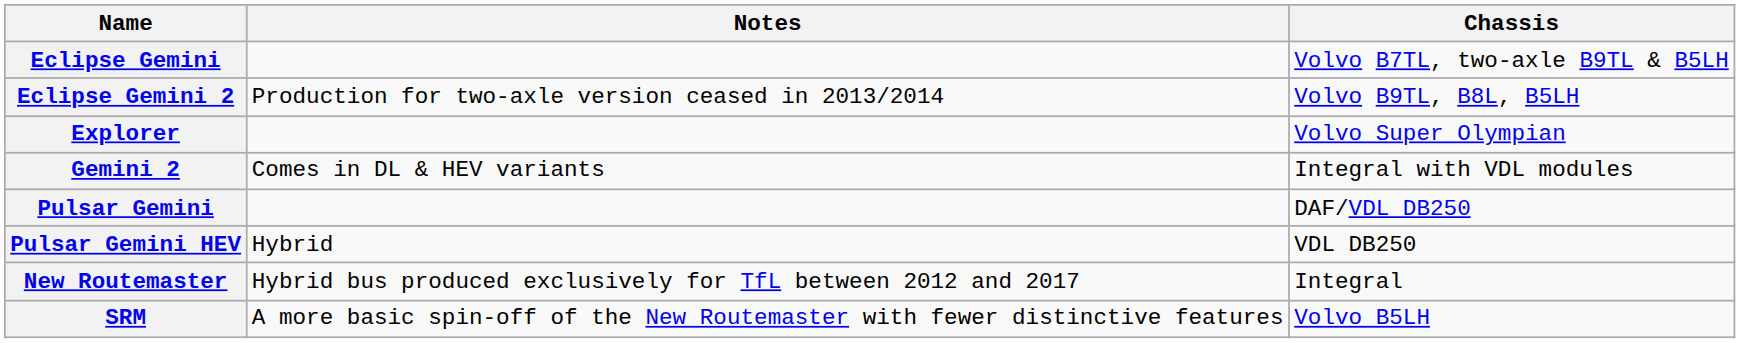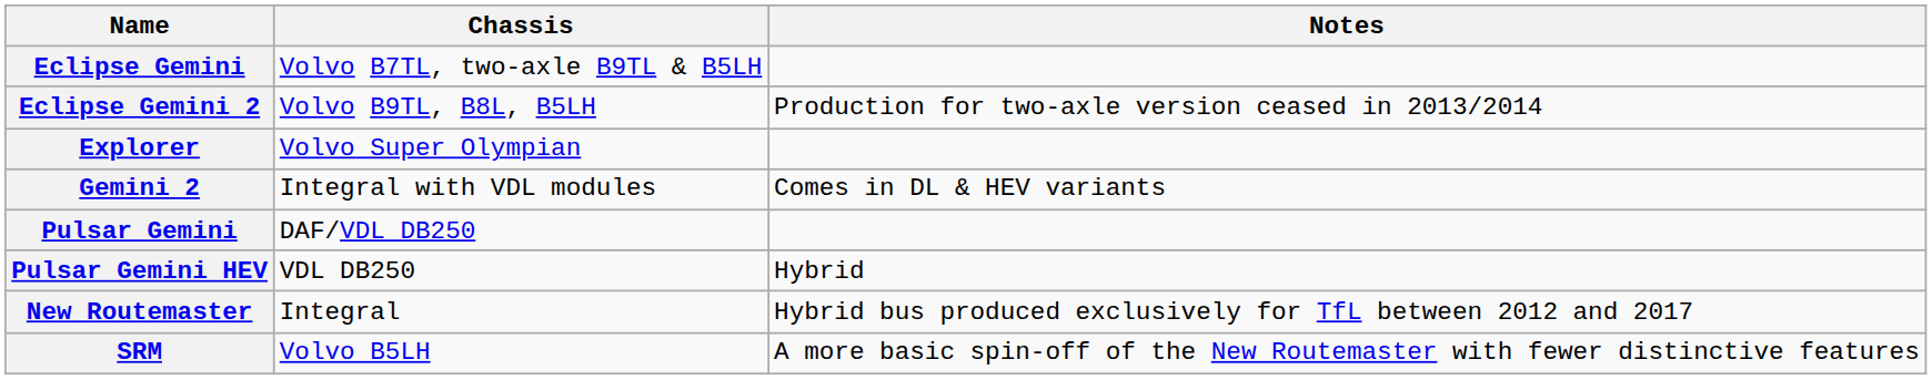 <table class="wikitable sortable">
 <tr>
 <th>Name</th>
+<th>Chassis</th>
 <th>Notes</th>
-<th>Chassis</th>
 </tr>
 <tr>
 <th><a href='#'>Eclipse Gemini</a></th>
+<td><a href='#'>Volvo</a> <a href='#'>B7TL</a>, two-axle <a href='#'>B9TL</a> & <a href='#'>B5LH</a></td>
 <td></td>
-<td><a href='#'>Volvo</a> <a href='#'>B7TL</a>, two-axle <a href='#'>B9TL</a> & <a href='#'>B5LH</a></td>
 </tr>
 <tr>
 <th><a href='#'>Eclipse Gemini 2</a></th>
+<td><a href='#'>Volvo</a> <a href='#'>B9TL</a>, <a href='#'>B8L</a>, <a href='#'>B5LH</a></td>
 <td>Production for two-axle version ceased in 2013/2014</td>
-<td><a href='#'>Volvo</a> <a href='#'>B9TL</a>, <a href='#'>B8L</a>, <a href='#'>B5LH</a></td>
 </tr>
 <tr>
 <th><a href='#'>Explorer</a></th>
+<td><a href='#'>Volvo Super Olympian</a></td>
 <td></td>
-<td><a href='#'>Volvo Super Olympian</a></td>
 </tr>
 <tr>
 <th><a href='#'>Gemini 2</a></th>
+<td>Integral with VDL modules</td>
 <td>Comes in DL & HEV variants</td>
-<td>Integral with VDL modules</td>
 </tr>
 <tr>
 <th><a href='#'>Pulsar Gemini</a></th>
+<td>DAF/<a href='#'>VDL DB250</a></td>
 <td></td>
-<td>DAF/<a href='#'>VDL DB250</a></td>
 </tr>
 <tr>
 <th><a href='#'>Pulsar Gemini HEV</a></th>
+<td>VDL DB250</td>
 <td>Hybrid</td>
-<td>VDL DB250</td>
 </tr>
 <tr>
 <th><a href='#'>New Routemaster</a></th>
+<td>Integral</td>
 <td>Hybrid bus produced exclusively for <a href='#'>TfL</a> between 2012 and 2017</td>
-<td>Integral</td>
 </tr>
 <tr>
 <th><a href='#'>SRM</a></th>
+<td><a href='#'>Volvo B5LH</a></td>
 <td>A more basic spin-off of the <a href='#'>New Routemaster</a> with fewer distinctive features</td>
-<td><a href='#'>Volvo B5LH</a></td>
 </tr>
 </table>
